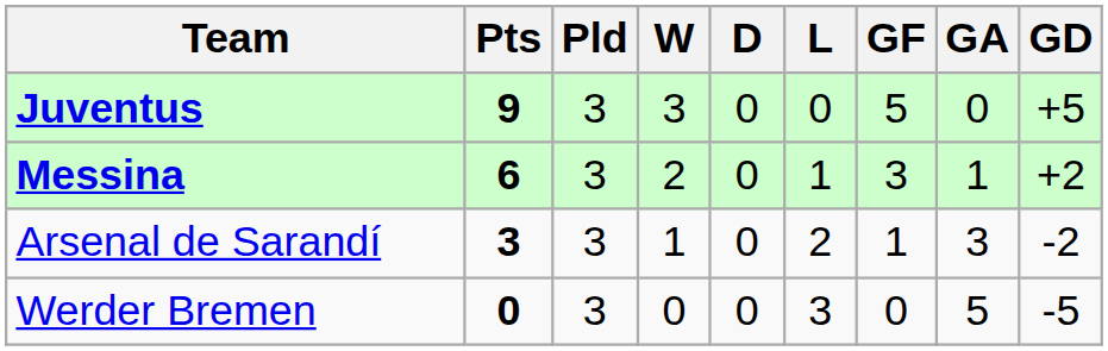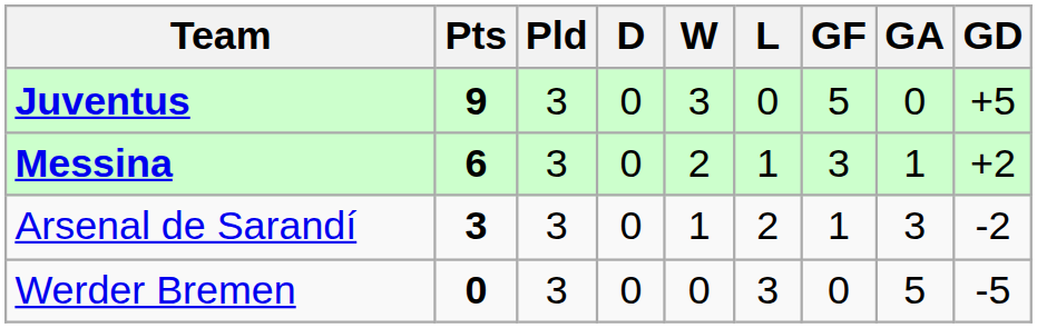 <table class=wikitable style="text-align:center">
 <tr>
 <th width=165>Team</th>
 <th width=20>Pts</th>
 <th width=20>Pld</th>
+<th width=20>D</th>
 <th width=20>W</th>
-<th width=20>D</th>
 <th width=20>L</th>
 <th width=20>GF</th>
 <th width=20>GA</th>
 <th width=20>GD</th>
 </tr>
 <tr style="background:#ccffcc">
 <td style="text-align:left"><strong> <a href='#'>Juventus</a></strong></td>
 <td><strong>9</strong></td>
 <td>3</td>
+<td>0</td>
 <td>3</td>
-<td>0</td>
 <td>0</td>
 <td>5</td>
 <td>0</td>
 <td>+5</td>
 </tr>
 <tr style="background:#ccffcc">
 <td style="text-align:left"><strong> <a href='#'>Messina</a></strong></td>
 <td><strong>6</strong></td>
 <td>3</td>
+<td>0</td>
 <td>2</td>
-<td>0</td>
 <td>1</td>
 <td>3</td>
 <td>1</td>
 <td>+2</td>
 </tr>
 <tr>
 <td style="text-align:left"> <a href='#'>Arsenal de Sarandí</a></td>
 <td><strong>3</strong></td>
 <td>3</td>
+<td>0</td>
 <td>1</td>
-<td>0</td>
 <td>2</td>
 <td>1</td>
 <td>3</td>
 <td>-2</td>
 </tr>
 <tr>
 <td style="text-align:left"> <a href='#'>Werder Bremen</a></td>
 <td><strong>0</strong></td>
 <td>3</td>
 <td>0</td>
 <td>0</td>
 <td>3</td>
 <td>0</td>
 <td>5</td>
 <td>-5</td>
 </tr>
 </table>
